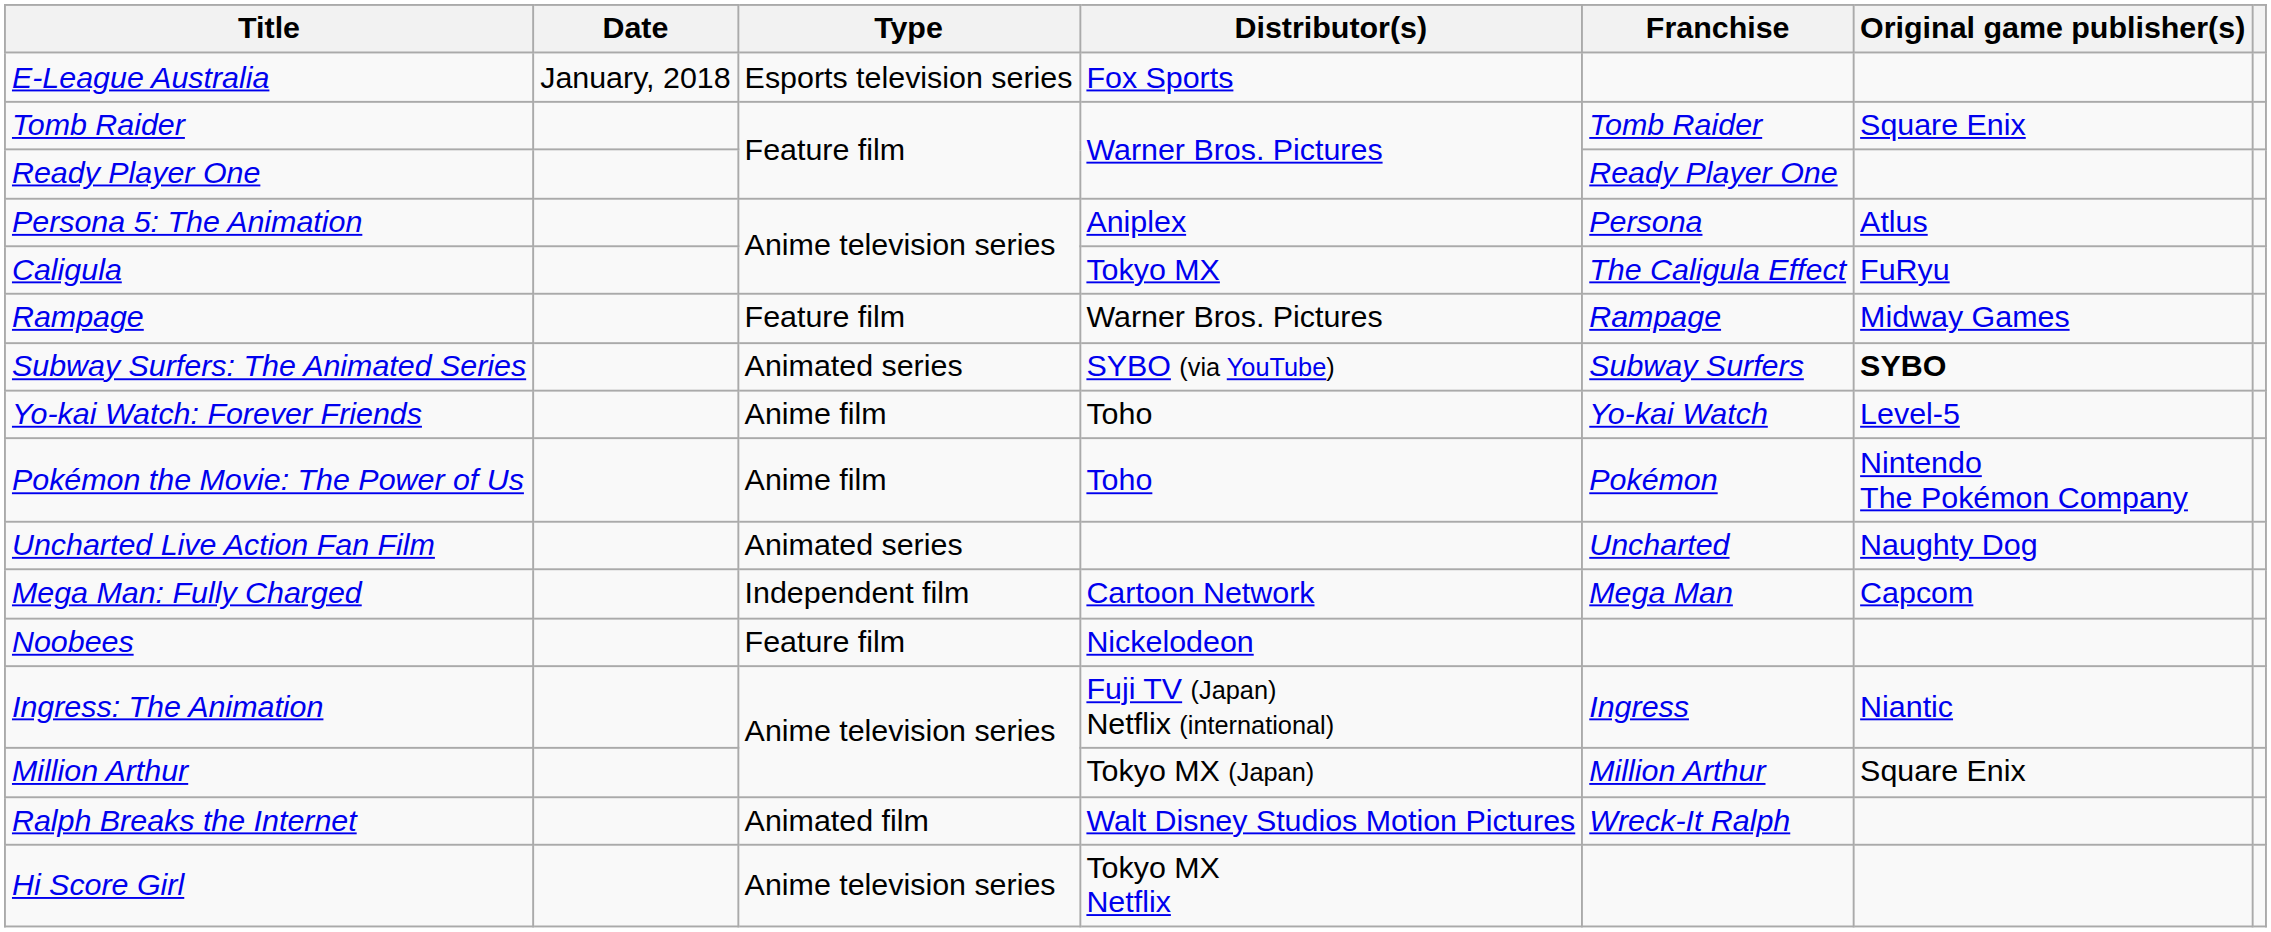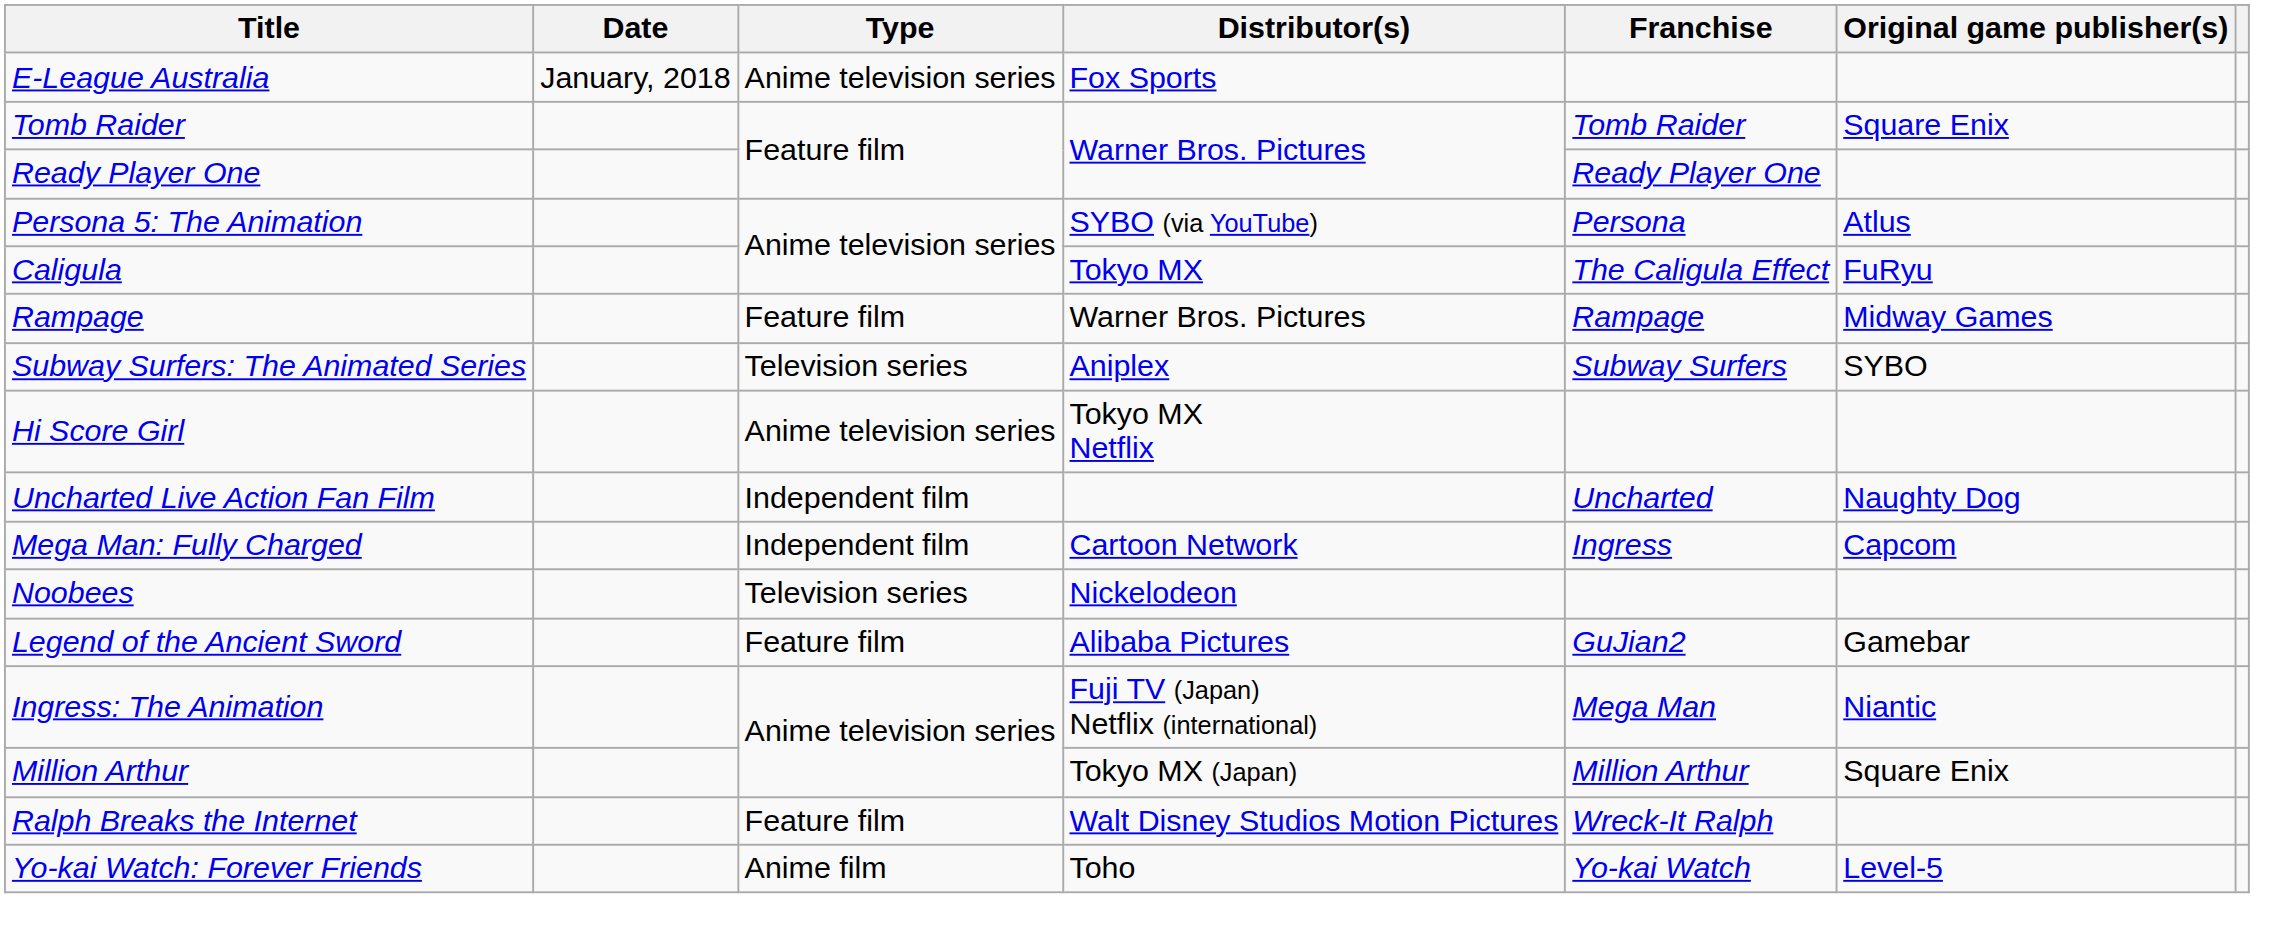 <table class="wikitable sortable">
 <tr>
 <th>Title</th>
 <th>Date</th>
 <th>Type</th>
 <th>Distributor(s)</th>
 <th>Franchise</th>
 <th>Original game publisher(s)</th>
 <th></th>
 </tr>
 <tr>
 <td><em><a href='#'>E-League Australia</a></em></td>
 <td>January, 2018</td>
-<td>Esports television series</td>
+<td>Anime television series</td>
 <td><a href='#'>Fox Sports</a></td>
 <td></td>
 <td></td>
 <td align="center"></td>
 </tr>
 <tr>
 <td><em><a href='#'>Tomb Raider</a></em></td>
 <td></td>
 <td rowspan=2>Feature film</td>
 <td rowspan=2><a href='#'>Warner Bros. Pictures</a></td>
 <td><em><a href='#'>Tomb Raider</a></em></td>
 <td><a href='#'>Square Enix</a></td>
 <td align="center"></td>
 </tr>
 <tr>
 <td><em><a href='#'>Ready Player One</a></em></td>
 <td></td>
 <td><em><a href='#'>Ready Player One</a></em></td>
 <td></td>
 <td align="center"></td>
 </tr>
 <tr>
 <td><em><a href='#'>Persona 5: The Animation</a></em></td>
 <td></td>
 <td rowspan="2">Anime television series</td>
-<td><a href='#'>Aniplex</a></td>
+<td><a href='#'>SYBO</a> <small>(via <a href='#'>YouTube</a>)</small></td>
 <td><em><a href='#'>Persona</a></em></td>
 <td><a href='#'>Atlus</a></td>
 <td align="center"></td>
 </tr>
 <tr>
 <td><em><a href='#'>Caligula</a></em></td>
 <td></td>
 <td><a href='#'>Tokyo MX</a> </td>
 <td><em><a href='#'>The Caligula Effect</a></em></td>
 <td><a href='#'>FuRyu</a></td>
 <td align="center"></td>
 </tr>
 <tr>
 <td><em><a href='#'>Rampage</a></em></td>
 <td></td>
 <td>Feature film</td>
 <td>Warner Bros. Pictures</td>
 <td><em><a href='#'>Rampage</a></em></td>
 <td><a href='#'>Midway Games</a></td>
 <td align="center"></td>
 </tr>
 <tr>
 <td><em><a href='#'>Subway Surfers: The Animated Series</a></em></td>
 <td></td>
-<td>Animated series</td>
-<td><a href='#'>SYBO</a> <small>(via <a href='#'>YouTube</a>)</small></td>
+<td>Television series</td>
+<td><a href='#'>Aniplex</a></td>
 <td><em><a href='#'>Subway Surfers</a></em></td>
-<td><strong>SYBO</strong></td>
+<td>SYBO</td>
 <td align="center"></td>
 </tr>
 <tr>
-<td><em><a href='#'>Yo-kai Watch: Forever Friends</a></em></td>
+<td><em><a href='#'>Hi Score Girl</a></em></td>
 <td></td>
-<td>Anime film</td>
-<td>Toho</td>
-<td><em><a href='#'>Yo-kai Watch</a></em></td>
-<td><a href='#'>Level-5</a></td>
-<td align="center"></td>
-</tr>
-<tr>
-<td><em><a href='#'>Pokémon the Movie: The Power of Us</a></em></td>
+<td>Anime television series</td>
+<td>Tokyo MX <br><a href='#'>Netflix</a> </td>
 <td></td>
-<td>Anime film</td>
-<td><a href='#'>Toho</a> </td>
-<td><em><a href='#'>Pokémon</a></em></td>
-<td><a href='#'>Nintendo</a><br><a href='#'>The Pokémon Company</a></td>
+<td></td>
 <td align="center"></td>
 </tr>
 <tr>
 <td><em><a href='#'>Uncharted Live Action Fan Film</a></em></td>
 <td></td>
-<td>Animated series</td>
+<td>Independent film</td>
 <td></td>
 <td><em><a href='#'>Uncharted</a></em></td>
 <td><a href='#'>Naughty Dog</a></td>
 <td align="center"></td>
 </tr>
 <tr>
 <td><em><a href='#'>Mega Man: Fully Charged</a></em></td>
 <td></td>
 <td>Independent film</td>
 <td><a href='#'>Cartoon Network</a></td>
-<td><em><a href='#'>Mega Man</a></em></td>
+<td><em><a href='#'>Ingress</a></em></td>
 <td><a href='#'>Capcom</a></td>
 <td align="center"></td>
 </tr>
 <tr>
 <td><em><a href='#'>Noobees</a></em></td>
 <td></td>
-<td>Feature film</td>
+<td>Television series</td>
 <td><a href='#'>Nickelodeon</a></td>
 <td></td>
 <td></td>
+<td align="center"></td>
+</tr>
+<tr>
+<td><em><a href='#'>Legend of the Ancient Sword</a></em></td>
+<td></td>
+<td>Feature film</td>
+<td><a href='#'>Alibaba Pictures</a></td>
+<td><em><a href='#'>GuJian2</a></em></td>
+<td>Gamebar</td>
 <td align="center"></td>
 </tr>
 <tr>
 <td><em><a href='#'>Ingress: The Animation</a></em></td>
 <td></td>
 <td rowspan="2">Anime television series</td>
 <td><a href='#'>Fuji TV</a> <small>(Japan)</small><br>Netflix <small>(international)</small></td>
-<td><em><a href='#'>Ingress</a></em></td>
+<td><em><a href='#'>Mega Man</a></em></td>
 <td><a href='#'>Niantic</a></td>
 <td align="center"></td>
 </tr>
 <tr>
 <td><em><a href='#'>Million Arthur</a></em></td>
 <td></td>
 <td>Tokyo MX <small>(Japan)</small></td>
 <td><em><a href='#'>Million Arthur</a></em></td>
 <td>Square Enix</td>
 <td align="center"></td>
 </tr>
 <tr>
 <td><em><a href='#'>Ralph Breaks the Internet</a></em></td>
 <td></td>
-<td>Animated film</td>
+<td>Feature film</td>
 <td><a href='#'>Walt Disney Studios Motion Pictures</a></td>
 <td><a href='#'><em>Wreck-It Ralph</em></a></td>
 <td></td>
 <td align="center"></td>
 </tr>
 <tr>
-<td><em><a href='#'>Hi Score Girl</a></em></td>
+<td><em><a href='#'>Yo-kai Watch: Forever Friends</a></em></td>
 <td></td>
-<td>Anime television series</td>
-<td>Tokyo MX <br><a href='#'>Netflix</a> </td>
-<td></td>
-<td></td>
+<td>Anime film</td>
+<td>Toho</td>
+<td><em><a href='#'>Yo-kai Watch</a></em></td>
+<td><a href='#'>Level-5</a></td>
 <td align="center"></td>
 </tr>
 </table>
